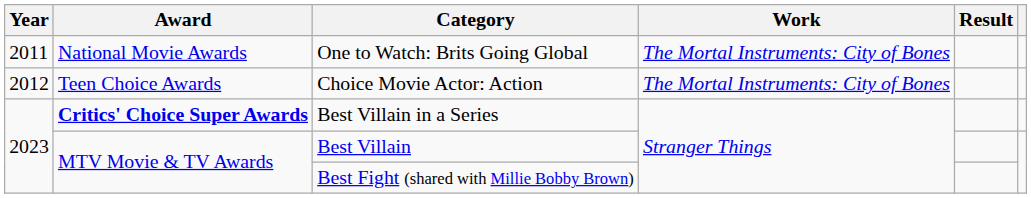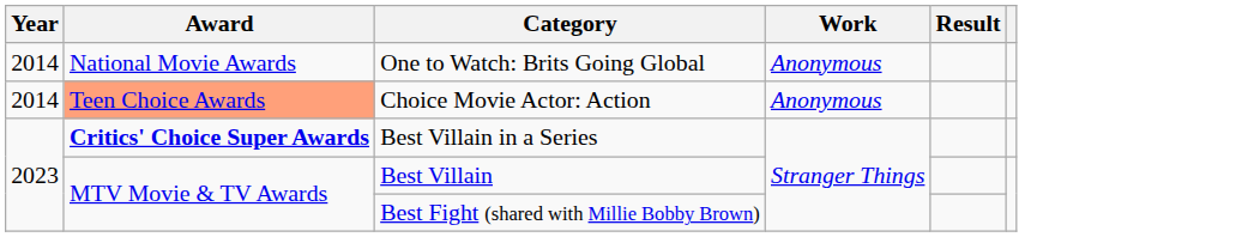 <table class="wikitable sortable">
 <tr>
 <th>Year</th>
 <th>Award</th>
 <th>Category</th>
 <th>Work</th>
 <th>Result</th>
 <th class="unsortable"></th>
 </tr>
 <tr>
-<td>2011</td>
+<td>2014</td>
 <td><a href='#'>National Movie Awards</a></td>
 <td>One to Watch: Brits Going Global</td>
-<td><em><a href='#'>The Mortal Instruments: City of Bones</a></em></td>
+<td><em><a href='#'>Anonymous</a></em></td>
 <td></td>
 <td align="center"></td>
 </tr>
 <tr>
-<td>2012</td>
-<td><a href='#'>Teen Choice Awards</a></td>
+<td>2014</td>
+<td style="background: lightsalmon;"><a href='#'>Teen Choice Awards</a></td>
 <td>Choice Movie Actor: Action</td>
-<td><em><a href='#'>The Mortal Instruments: City of Bones</a></em></td>
+<td><em><a href='#'>Anonymous</a></em></td>
 <td></td>
 <td align="center"></td>
 </tr>
 <tr>
 <td rowspan=3>2023</td>
 <td><strong><a href='#'>Critics' Choice Super Awards</a></strong></td>
 <td>Best Villain in a Series</td>
 <td rowspan=3><em><a href='#'>Stranger Things</a></em></td>
 <td></td>
 <td align="center"></td>
 </tr>
 <tr>
 <td rowspan=2><a href='#'>MTV Movie & TV Awards</a></td>
 <td><a href='#'>Best Villain</a></td>
 <td></td>
 <td align="center" rowspan=2></td>
 </tr>
 <tr>
 <td><a href='#'>Best Fight</a> <small>(shared with <a href='#'>Millie Bobby Brown</a>)</small></td>
 <td></td>
 </tr>
 </table>
